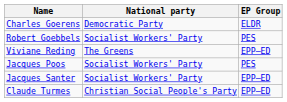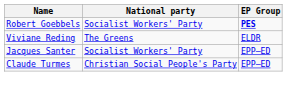 <table class="sortable wikitable">
 <tr>
 <th>Name</th>
 <th>National party</th>
 <th>EP Group</th>
 </tr>
 <tr>
-<td><a href='#'>Charles Goerens</a></td>
-<td> <a href='#'>Democratic Party</a></td>
-<td> <a href='#'>ELDR</a></td>
-</tr>
-<tr>
 <td><a href='#'>Robert Goebbels</a></td>
 <td> <a href='#'>Socialist Workers' Party</a></td>
-<td> <a href='#'>PES</a></td>
+<td><strong> <a href='#'>PES</a></strong></td>
 </tr>
 <tr>
 <td><a href='#'>Viviane Reding</a></td>
 <td> <a href='#'>The Greens</a></td>
-<td> <a href='#'>EPP–ED</a></td>
-</tr>
-<tr>
-<td><a href='#'>Jacques Poos</a></td>
-<td> <a href='#'>Socialist Workers' Party</a></td>
-<td> <a href='#'>PES</a></td>
+<td> <a href='#'>ELDR</a></td>
 </tr>
 <tr>
 <td><a href='#'>Jacques Santer</a></td>
 <td> <a href='#'>Socialist Workers' Party</a></td>
 <td> <a href='#'>EPP–ED</a></td>
 </tr>
 <tr>
 <td><a href='#'>Claude Turmes</a></td>
 <td> <a href='#'>Christian Social People's Party</a></td>
 <td> <a href='#'>EPP–ED</a></td>
 </tr>
 </table>
